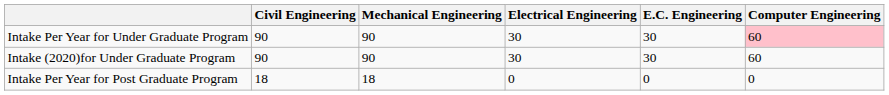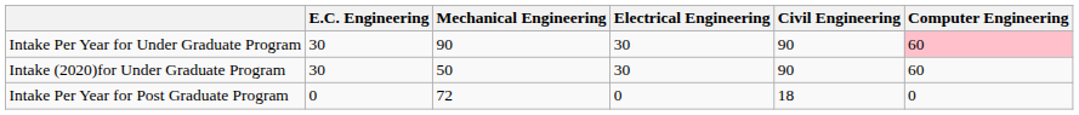 <table class="wikitable">
 <tr>
 <th></th>
-<th>Civil Engineering</th>
+<th>E.C. Engineering</th>
 <th>Mechanical Engineering</th>
 <th>Electrical Engineering</th>
-<th>E.C. Engineering</th>
+<th>Civil Engineering</th>
 <th>Computer Engineering</th>
 </tr>
 <tr>
 <td>Intake Per Year for Under Graduate Program</td>
-<td>90</td>
+<td>30</td>
 <td>90</td>
 <td>30</td>
-<td>30</td>
+<td>90</td>
 <td style="background: pink;">60</td>
 </tr>
 <tr>
 <td>Intake (2020)for Under Graduate Program</td>
+<td>30</td>
+<td>50</td>
+<td>30</td>
 <td>90</td>
-<td>90</td>
-<td>30</td>
-<td>30</td>
 <td>60</td>
 </tr>
 <tr>
 <td>Intake Per Year for Post Graduate Program</td>
+<td>0</td>
+<td>72</td>
+<td>0</td>
 <td>18</td>
-<td>18</td>
-<td>0</td>
-<td>0</td>
 <td>0</td>
 </tr>
 </table>
